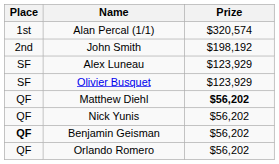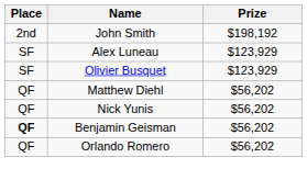 <table class="wikitable">
 <tr>
 <th width="50">Place</th>
 <th width="200">Name</th>
 <th width="125">Prize</th>
-</tr>
-<tr>
-<td align = "center">1st</td>
-<td align = "center">Alan Percal (1/1)</td>
-<td align = "center">$320,574</td>
 </tr>
 <tr>
 <td align = "center">2nd</td>
 <td align = "center">John Smith</td>
 <td align = "center">$198,192</td>
 </tr>
 <tr>
 <td align = "center">SF</td>
 <td align = "center">Alex Luneau</td>
 <td align = "center">$123,929</td>
 </tr>
 <tr>
 <td align = "center">SF</td>
 <td align = "center"><a href='#'>Olivier Busquet</a></td>
 <td align = "center">$123,929</td>
 </tr>
 <tr>
 <td align = "center">QF</td>
 <td align = "center">Matthew Diehl</td>
-<td align = "center"><strong>$56,202</strong></td>
+<td align = "center">$56,202</td>
 </tr>
 <tr>
 <td align = "center">QF</td>
 <td align = "center">Nick Yunis</td>
 <td align = "center">$56,202</td>
 </tr>
 <tr>
 <td align = "center"><strong>QF</strong></td>
 <td align = "center">Benjamin Geisman</td>
 <td align = "center">$56,202</td>
 </tr>
 <tr>
 <td align = "center">QF</td>
 <td align = "center">Orlando Romero</td>
 <td align = "center">$56,202</td>
 </tr>
 </table>
